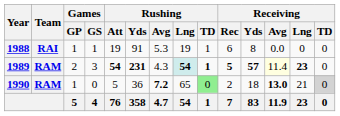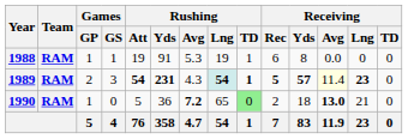 <table class="wikitable" style="text-align:center">
 <tr>
 <th rowspan="2">Year</th>
 <th rowspan="2">Team</th>
 <th colspan="2">Games</th>
 <th colspan="5">Rushing</th>
 <th colspan="5">Receiving</th>
 </tr>
 <tr>
 <th>GP</th>
 <th>GS</th>
 <th>Att</th>
 <th>Yds</th>
 <th>Avg</th>
 <th>Lng</th>
 <th>TD</th>
 <th>Rec</th>
 <th>Yds</th>
 <th>Avg</th>
 <th>Lng</th>
 <th>TD</th>
 </tr>
 <tr>
 <th><a href='#'>1988</a></th>
-<th><a href='#'>RAI</a></th>
+<th><a href='#'>RAM</a></th>
 <td>1</td>
 <td>1</td>
 <td>19</td>
 <td>91</td>
 <td>5.3</td>
 <td>19</td>
 <td>1</td>
 <td>6</td>
 <td>8</td>
 <td>0.0</td>
 <td>0</td>
 <td>0</td>
 </tr>
 <tr>
 <th><a href='#'>1989</a></th>
 <th><a href='#'>RAM</a></th>
 <td>2</td>
 <td>3</td>
 <td><strong>54</strong></td>
 <td><strong>231</strong></td>
 <td>4.3</td>
 <td style="background:#cfecec;"><strong>54</strong></td>
 <td><strong>1</strong></td>
 <td><strong>5</strong></td>
 <td><strong>57</strong></td>
 <td style="background: lightyellow;">11.4</td>
 <td><strong>23</strong></td>
 <td>0</td>
 </tr>
 <tr>
 <th><a href='#'>1990</a></th>
 <th><a href='#'>RAM</a></th>
 <td>1</td>
 <td>0</td>
 <td>5</td>
 <td>36</td>
 <td><strong>7.2</strong></td>
 <td>65</td>
 <td style="background: lightgreen;">0</td>
 <td>2</td>
 <td>18</td>
 <td><strong>13.0</strong></td>
 <td>21</td>
-<td style="background: lightgrey;">0</td>
+<td>0</td>
 </tr>
 <tr>
 <th colspan="2"></th>
 <th>5</th>
 <th>4</th>
 <th>76</th>
 <th>358</th>
 <th>4.7</th>
 <th>54</th>
 <th>1</th>
 <th>7</th>
 <th>83</th>
 <th>11.9</th>
 <th>23</th>
 <th>0</th>
 </tr>
 </table>
